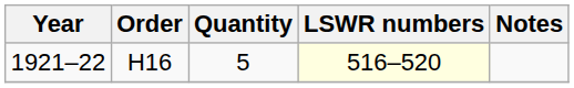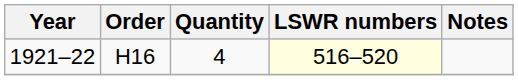 <table class="wikitable" style="text-align:center;">
 <tr>
 <th>Year</th>
 <th>Order</th>
 <th>Quantity</th>
 <th>LSWR numbers</th>
 <th>Notes</th>
 </tr>
 <tr>
 <td>1921–22</td>
 <td>H16</td>
-<td>5</td>
+<td>4</td>
 <td style="background: lightyellow;">516–520</td>
 <td></td>
 </tr>
 <tr>
 </tr>
 </table>
